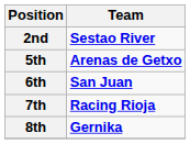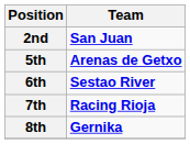 <table class="wikitable">
 <tr>
 <th>Position</th>
 <th>Team</th>
 </tr>
 <tr>
 <th>2nd</th>
-<td><strong><a href='#'>Sestao River</a></strong></td>
+<td><strong><a href='#'>San Juan</a></strong></td>
 </tr>
 <tr>
 <th>5th</th>
 <td><strong><a href='#'>Arenas de Getxo</a></strong></td>
 </tr>
 <tr>
 <th>6th</th>
-<td><strong><a href='#'>San Juan</a></strong></td>
+<td><strong><a href='#'>Sestao River</a></strong></td>
 </tr>
 <tr>
 <th>7th</th>
 <td><strong><a href='#'>Racing Rioja</a></strong></td>
 </tr>
 <tr>
 <th>8th</th>
 <td><strong><a href='#'>Gernika</a></strong></td>
 </tr>
 <tr>
 </tr>
 </table>
